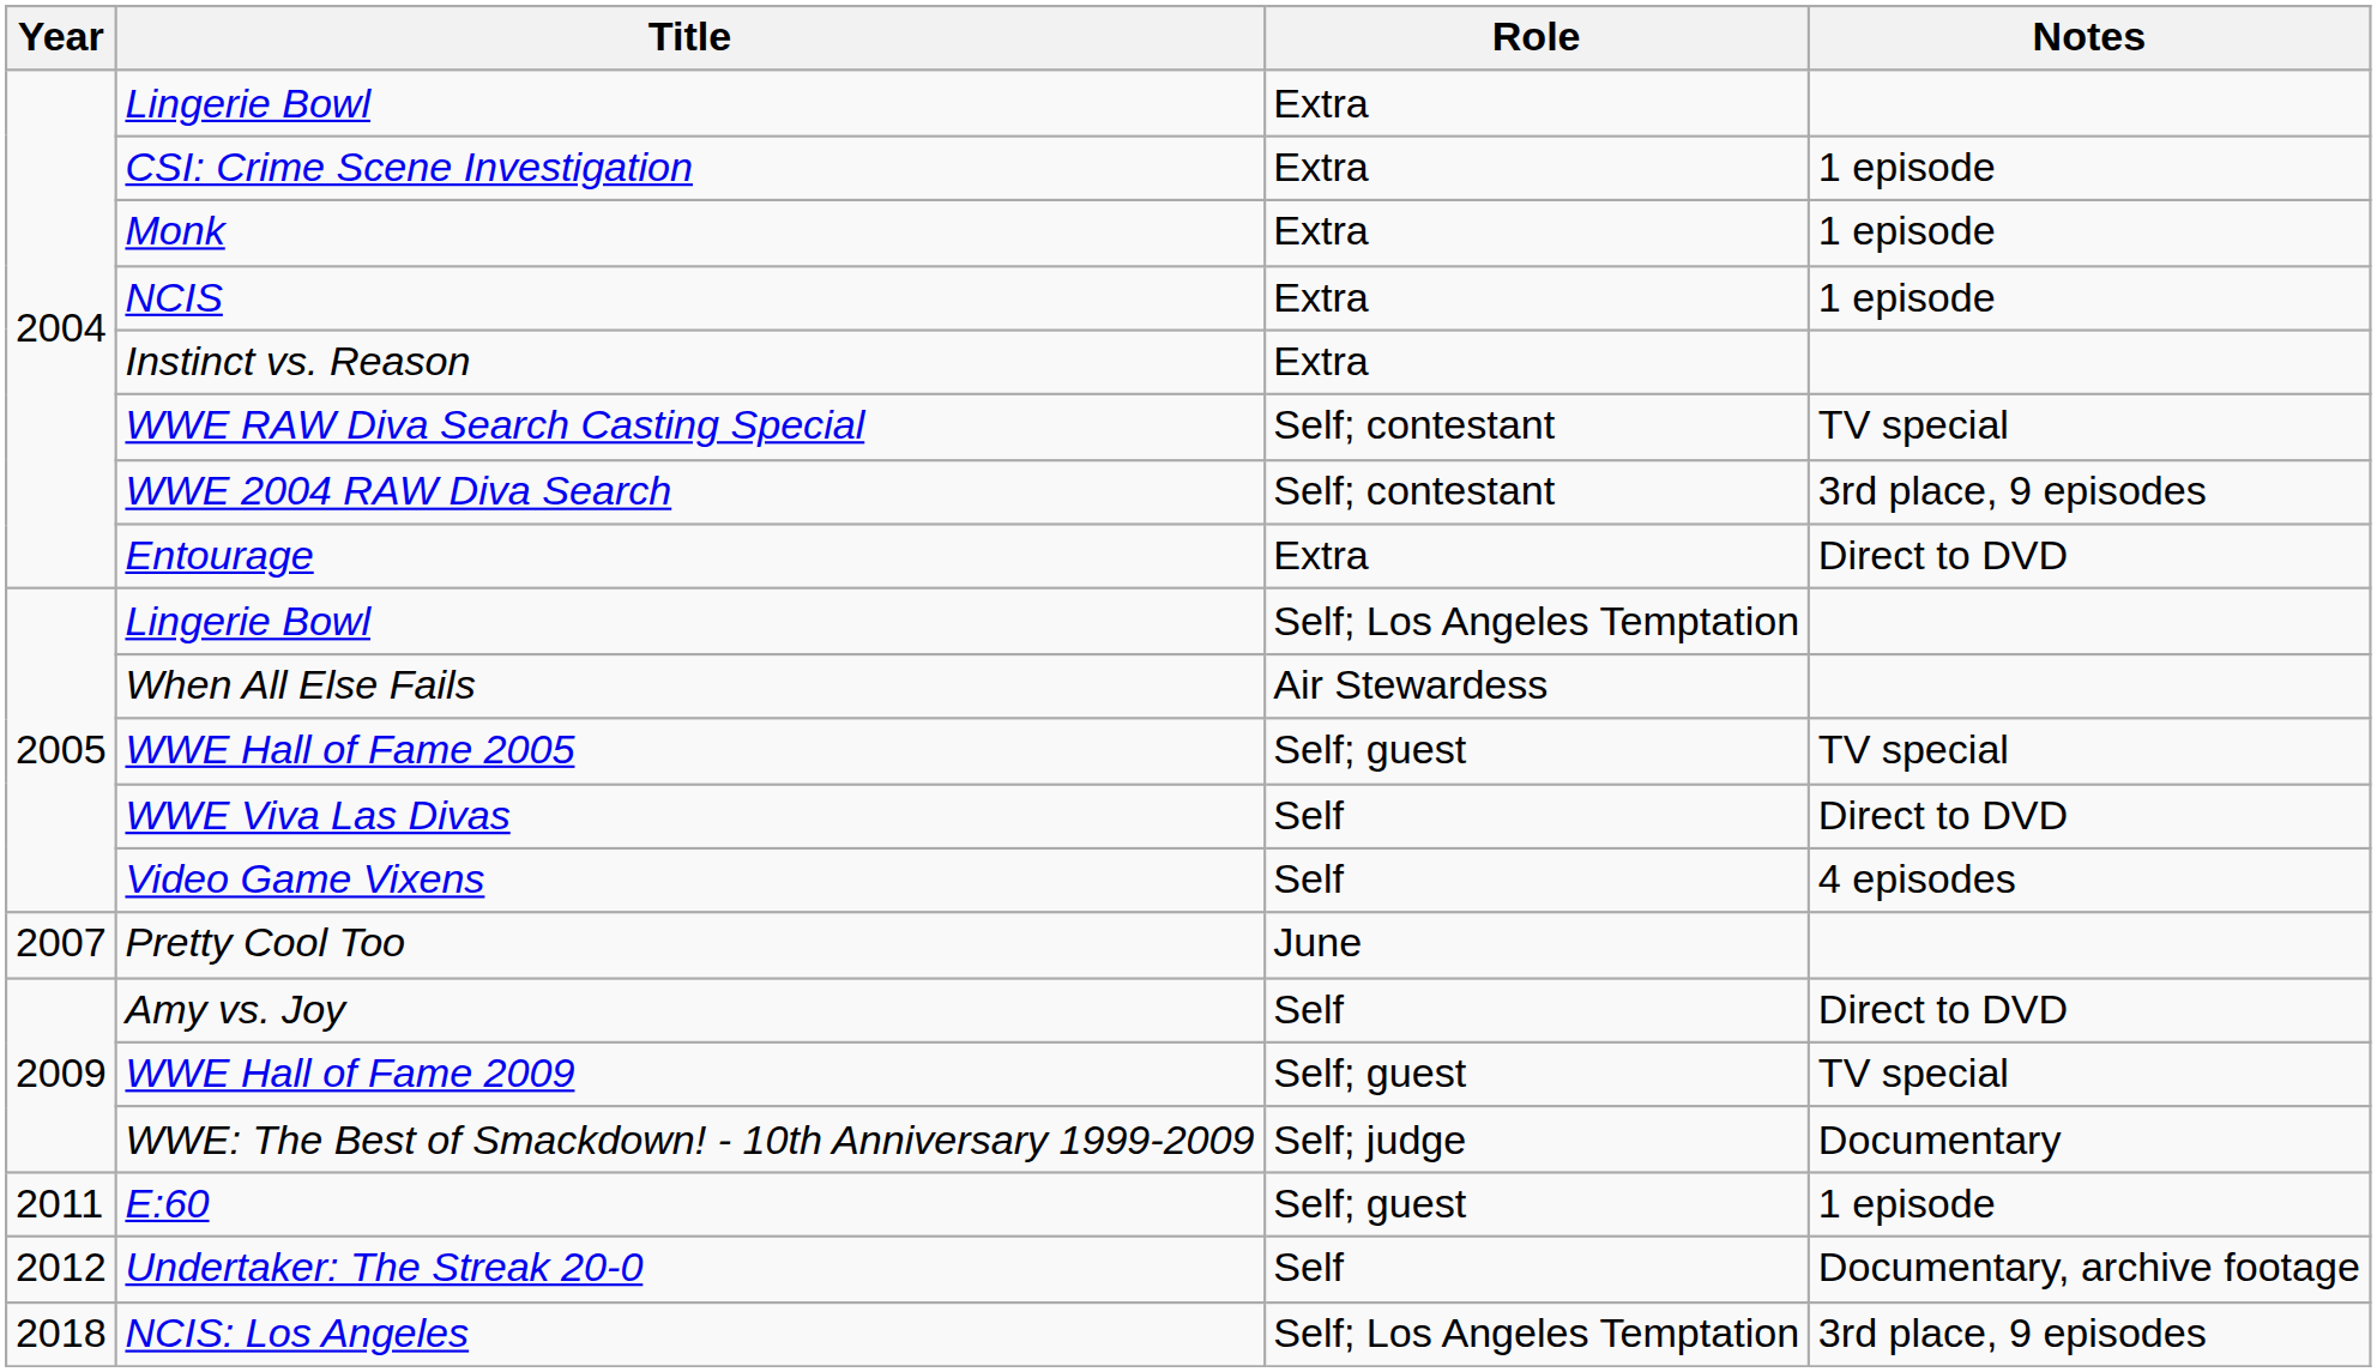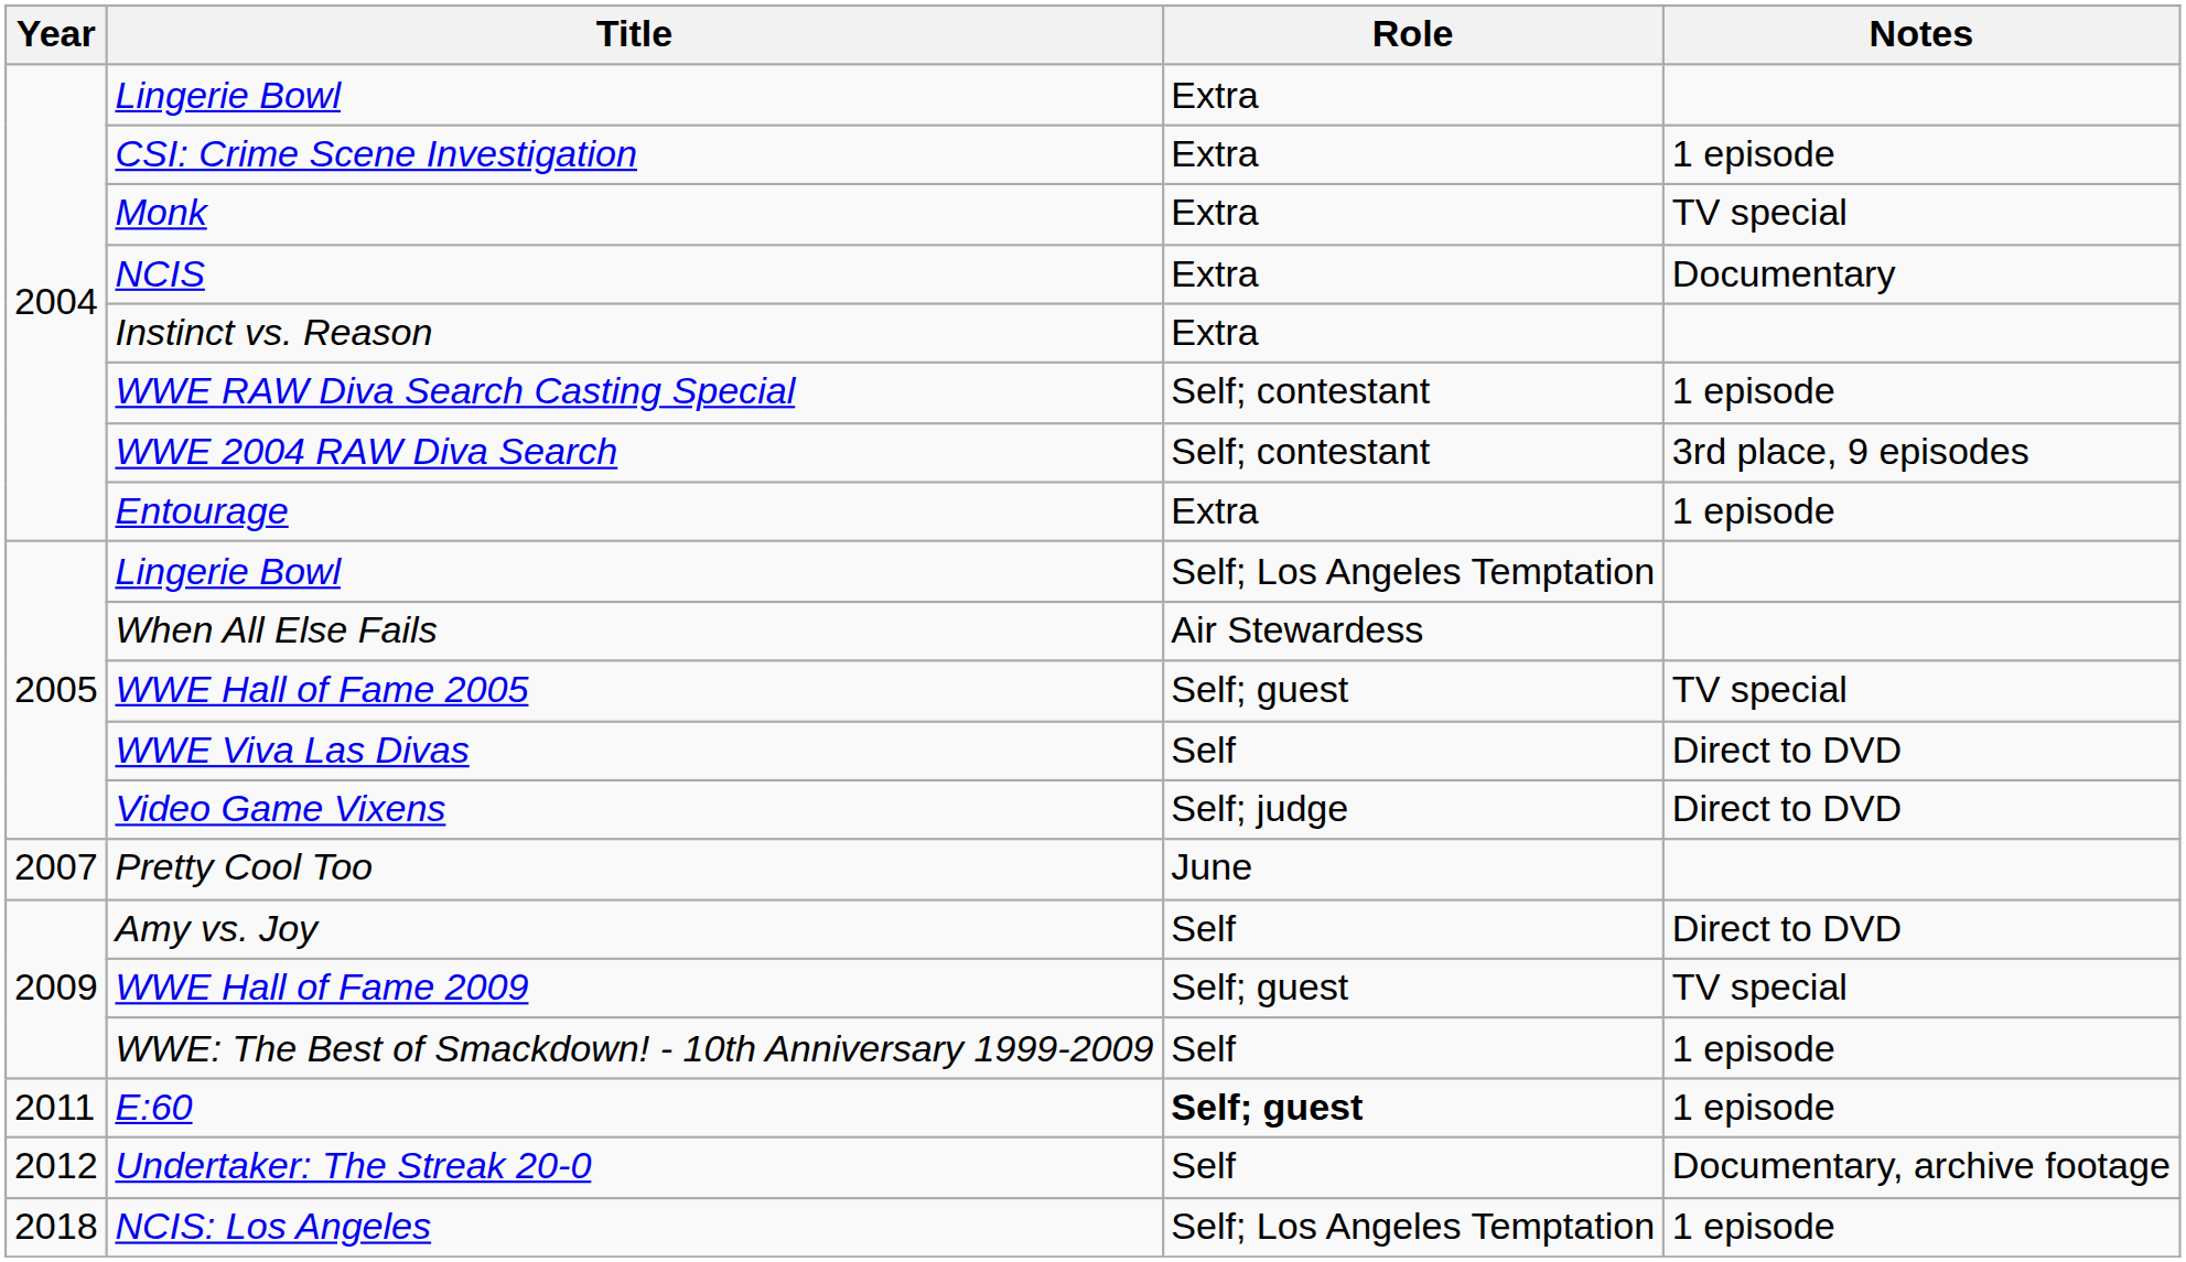 <table class="wikitable">
 <tr>
 <th>Year</th>
 <th>Title</th>
 <th>Role</th>
 <th>Notes</th>
 </tr>
 <tr>
 <td rowspan="8">2004</td>
 <td><em><a href='#'>Lingerie Bowl</a></em></td>
 <td>Extra</td>
 <td></td>
 </tr>
 <tr>
 <td><em><a href='#'>CSI: Crime Scene Investigation</a></em></td>
 <td>Extra</td>
 <td>1 episode</td>
 </tr>
 <tr>
 <td><em><a href='#'>Monk</a></em></td>
 <td>Extra</td>
-<td>1 episode</td>
+<td>TV special</td>
 </tr>
 <tr>
 <td><em><a href='#'>NCIS</a></em></td>
 <td>Extra</td>
-<td>1 episode</td>
+<td>Documentary</td>
 </tr>
 <tr>
 <td><em>Instinct vs. Reason</em></td>
 <td>Extra</td>
 <td></td>
 </tr>
 <tr>
 <td><em><a href='#'>WWE RAW Diva Search Casting Special</a></em></td>
 <td>Self; contestant</td>
-<td>TV special</td>
+<td>1 episode</td>
 </tr>
 <tr>
 <td><em><a href='#'>WWE 2004 RAW Diva Search</a></em></td>
 <td>Self; contestant</td>
 <td>3rd place, 9 episodes</td>
 </tr>
 <tr>
 <td><em><a href='#'>Entourage</a></em></td>
 <td>Extra</td>
-<td>Direct to DVD</td>
+<td>1 episode</td>
 </tr>
 <tr>
 <td rowspan="5">2005</td>
 <td><em><a href='#'>Lingerie Bowl</a></em></td>
 <td>Self; Los Angeles Temptation</td>
 <td></td>
 </tr>
 <tr>
 <td><em>When All Else Fails</em></td>
 <td>Air Stewardess</td>
 <td></td>
 </tr>
 <tr>
 <td><em><a href='#'>WWE Hall of Fame 2005</a></em></td>
 <td>Self; guest</td>
 <td>TV special</td>
 </tr>
 <tr>
 <td><em><a href='#'>WWE Viva Las Divas</a></em></td>
 <td>Self</td>
 <td>Direct to DVD</td>
 </tr>
 <tr>
 <td><em><a href='#'>Video Game Vixens</a></em></td>
-<td>Self</td>
-<td>4 episodes</td>
+<td>Self; judge</td>
+<td>Direct to DVD</td>
 </tr>
 <tr>
 <td>2007</td>
 <td><em>Pretty Cool Too</em></td>
 <td>June</td>
 <td></td>
 </tr>
 <tr>
 <td rowspan="3">2009</td>
 <td><em>Amy vs. Joy</em></td>
 <td>Self</td>
 <td>Direct to DVD</td>
 </tr>
 <tr>
 <td><em><a href='#'>WWE Hall of Fame 2009</a></em></td>
 <td>Self; guest</td>
 <td>TV special</td>
 </tr>
 <tr>
 <td><em>WWE: The Best of Smackdown! - 10th Anniversary 1999-2009</em></td>
-<td>Self; judge</td>
-<td>Documentary</td>
+<td>Self</td>
+<td>1 episode</td>
 </tr>
 <tr>
 <td>2011</td>
 <td><em><a href='#'>E:60</a></em></td>
-<td>Self; guest</td>
+<td><strong>Self; guest</strong></td>
 <td>1 episode</td>
 </tr>
 <tr>
 <td>2012</td>
 <td><em><a href='#'>Undertaker: The Streak 20-0</a></em></td>
 <td>Self</td>
 <td>Documentary, archive footage</td>
 </tr>
 <tr>
 <td>2018</td>
 <td><em><a href='#'>NCIS: Los Angeles</a></em></td>
 <td>Self; Los Angeles Temptation</td>
-<td>3rd place, 9 episodes</td>
+<td>1 episode</td>
 </tr>
 </table>
